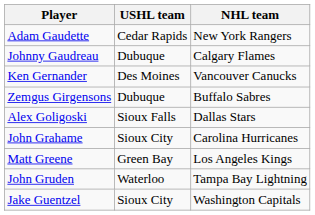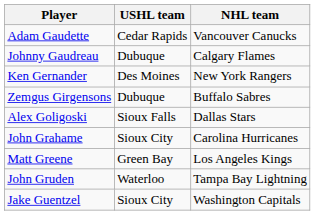 <table class="wikitable">
 <tr>
 <th>Player</th>
 <th>USHL team</th>
 <th>NHL team</th>
 </tr>
 <tr>
 <td><a href='#'>Adam Gaudette</a></td>
 <td>Cedar Rapids</td>
-<td>New York Rangers</td>
+<td>Vancouver Canucks</td>
 </tr>
 <tr>
 <td><a href='#'>Johnny Gaudreau</a></td>
 <td>Dubuque</td>
 <td>Calgary Flames</td>
 </tr>
 <tr>
 <td><a href='#'>Ken Gernander</a></td>
 <td>Des Moines</td>
-<td>Vancouver Canucks</td>
+<td>New York Rangers</td>
 </tr>
 <tr>
 <td><a href='#'>Zemgus Girgensons</a></td>
 <td>Dubuque</td>
 <td>Buffalo Sabres</td>
 </tr>
 <tr>
 <td><a href='#'>Alex Goligoski</a></td>
 <td>Sioux Falls</td>
 <td>Dallas Stars</td>
 </tr>
 <tr>
 <td><a href='#'>John Grahame</a></td>
 <td>Sioux City</td>
 <td>Carolina Hurricanes</td>
 </tr>
 <tr>
 <td><a href='#'>Matt Greene</a></td>
 <td>Green Bay</td>
 <td>Los Angeles Kings</td>
 </tr>
 <tr>
 <td><a href='#'>John Gruden</a></td>
 <td>Waterloo</td>
 <td>Tampa Bay Lightning</td>
 </tr>
 <tr>
 <td><a href='#'>Jake Guentzel</a></td>
 <td>Sioux City</td>
 <td>Washington Capitals</td>
 </tr>
 </table>
